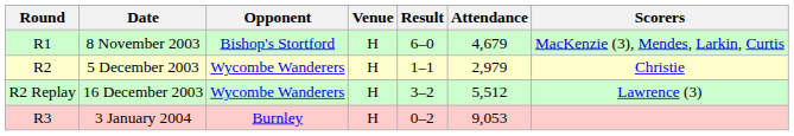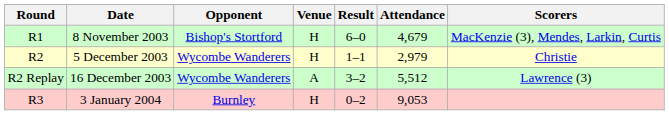 <table class= "wikitable " style="font-size:100%; text-align:center">
 <tr>
 <th>Round</th>
 <th>Date</th>
 <th>Opponent</th>
 <th>Venue</th>
 <th>Result</th>
 <th>Attendance</th>
 <th>Scorers</th>
 </tr>
 <tr style="background: #CCFFCC;">
 <td>R1</td>
 <td>8 November 2003</td>
 <td><a href='#'>Bishop's Stortford</a></td>
 <td>H</td>
 <td>6–0</td>
 <td>4,679</td>
 <td><a href='#'>MacKenzie</a> (3), <a href='#'>Mendes</a>, <a href='#'>Larkin</a>, <a href='#'>Curtis</a></td>
 </tr>
 <tr style="background: #FFFFCC;">
 <td>R2</td>
 <td>5 December 2003</td>
 <td><a href='#'>Wycombe Wanderers</a></td>
 <td>H</td>
 <td>1–1</td>
 <td>2,979</td>
 <td><a href='#'>Christie</a></td>
 </tr>
 <tr style="background: #CCFFCC;">
 <td>R2 Replay</td>
 <td>16 December 2003</td>
 <td><a href='#'>Wycombe Wanderers</a></td>
-<td>H</td>
+<td>A</td>
 <td>3–2</td>
 <td>5,512</td>
 <td><a href='#'>Lawrence</a> (3)</td>
 </tr>
 <tr style="background: #FFCCCC;">
 <td>R3</td>
 <td>3 January 2004</td>
 <td><a href='#'>Burnley</a></td>
 <td>H</td>
 <td>0–2</td>
 <td>9,053</td>
 <td></td>
 </tr>
 </table>
